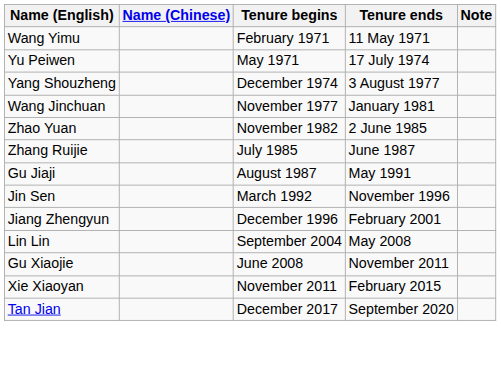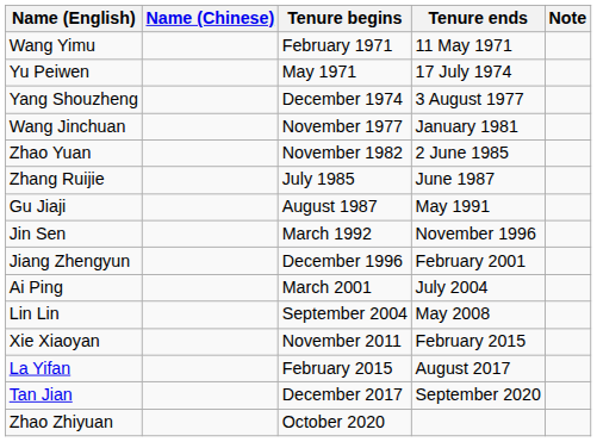 <table class="wikitable">
 <tr>
 <th>Name (English)</th>
 <th><a href='#'>Name (Chinese)</a></th>
 <th>Tenure begins</th>
 <th>Tenure ends</th>
 <th>Note</th>
 </tr>
 <tr>
 <td>Wang Yimu</td>
 <td></td>
 <td>February 1971</td>
 <td>11 May 1971</td>
 <td></td>
 </tr>
 <tr>
 <td>Yu Peiwen</td>
 <td></td>
 <td>May 1971</td>
 <td>17 July 1974</td>
 <td></td>
 </tr>
 <tr>
 <td>Yang Shouzheng</td>
 <td></td>
 <td>December 1974</td>
 <td>3 August 1977</td>
 <td></td>
 </tr>
 <tr>
 <td>Wang Jinchuan</td>
 <td></td>
 <td>November 1977</td>
 <td>January 1981</td>
 <td></td>
 </tr>
 <tr>
 <td>Zhao Yuan</td>
 <td></td>
 <td>November 1982</td>
 <td>2 June 1985</td>
 <td></td>
 </tr>
 <tr>
 <td>Zhang Ruijie</td>
 <td></td>
 <td>July 1985</td>
 <td>June 1987</td>
 <td></td>
 </tr>
 <tr>
 <td>Gu Jiaji</td>
 <td></td>
 <td>August 1987</td>
 <td>May 1991</td>
 <td></td>
 </tr>
 <tr>
 <td>Jin Sen</td>
 <td></td>
 <td>March 1992</td>
 <td>November 1996</td>
 <td></td>
 </tr>
 <tr>
 <td>Jiang Zhengyun</td>
 <td></td>
 <td>December 1996</td>
 <td>February 2001</td>
 <td></td>
 </tr>
 <tr>
+<td>Ai Ping</td>
+<td></td>
+<td>March 2001</td>
+<td>July 2004</td>
+<td></td>
+</tr>
+<tr>
 <td>Lin Lin</td>
 <td></td>
 <td>September 2004</td>
 <td>May 2008</td>
-<td></td>
-</tr>
-<tr>
-<td>Gu Xiaojie</td>
-<td></td>
-<td>June 2008</td>
-<td>November 2011</td>
 <td></td>
 </tr>
 <tr>
 <td>Xie Xiaoyan</td>
 <td></td>
 <td>November 2011</td>
 <td>February 2015</td>
 <td></td>
 </tr>
 <tr>
+<td><a href='#'>La Yifan</a></td>
+<td></td>
+<td>February 2015</td>
+<td>August 2017</td>
+<td></td>
+</tr>
+<tr>
 <td><a href='#'>Tan Jian</a></td>
 <td></td>
 <td>December 2017</td>
 <td>September 2020</td>
 <td></td>
 </tr>
+<tr>
+<td>Zhao Zhiyuan</td>
+<td></td>
+<td>October 2020</td>
+<td></td>
+<td></td>
+</tr>
 </table>
